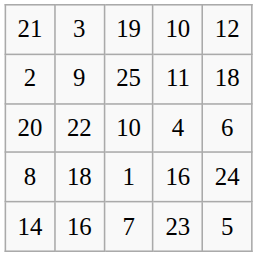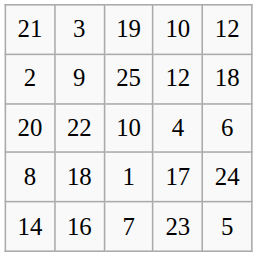 <table class="wikitable" style="margin-left:auto;margin-right:auto;text-align:center;width:10em;height:10em;table-layout:fixed;">
 <tr>
 <td>21</td>
 <td>3</td>
 <td>19</td>
 <td>10</td>
 <td>12</td>
 </tr>
 <tr>
 <td>2</td>
 <td>9</td>
 <td>25</td>
-<td>11</td>
+<td>12</td>
 <td>18</td>
 </tr>
 <tr>
 <td>20</td>
 <td>22</td>
 <td>10</td>
 <td>4</td>
 <td>6</td>
 </tr>
 <tr>
 <td>8</td>
 <td>18</td>
 <td>1</td>
-<td>16</td>
+<td>17</td>
 <td>24</td>
 </tr>
 <tr>
 <td>14</td>
 <td>16</td>
 <td>7</td>
 <td>23</td>
 <td>5</td>
 </tr>
 </table>
